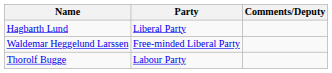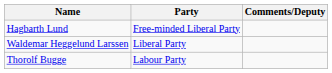 <table class="wikitable">
 <tr>
 <th>Name</th>
 <th>Party</th>
 <th>Comments/Deputy</th>
 </tr>
 <tr>
 <td><a href='#'>Hagbarth Lund</a></td>
-<td><a href='#'>Liberal Party</a></td>
+<td><a href='#'>Free-minded Liberal Party</a></td>
 <td></td>
 </tr>
 <tr>
 <td><a href='#'>Waldemar Heggelund Larssen</a></td>
-<td><a href='#'>Free-minded Liberal Party</a></td>
+<td><a href='#'>Liberal Party</a></td>
 <td></td>
 </tr>
 <tr>
 <td><a href='#'>Thorolf Bugge</a></td>
 <td><a href='#'>Labour Party</a></td>
 <td></td>
 </tr>
 </table>
